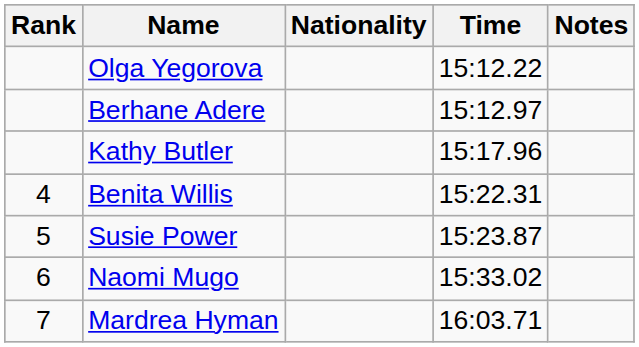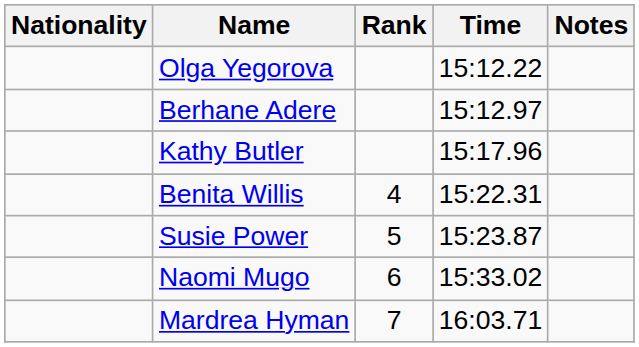 <table class="wikitable sortable" style="text-align:center">
 <tr>
+<th>Nationality</th>
+<th>Name</th>
 <th>Rank</th>
-<th>Name</th>
-<th>Nationality</th>
 <th>Time</th>
 <th>Notes</th>
 </tr>
 <tr>
+<td align=left></td>
+<td align=left><a href='#'>Olga Yegorova</a></td>
 <td></td>
-<td align=left><a href='#'>Olga Yegorova</a></td>
-<td align=left></td>
 <td>15:12.22</td>
 <td></td>
 </tr>
 <tr>
+<td align=left></td>
+<td align=left><a href='#'>Berhane Adere</a></td>
 <td></td>
-<td align=left><a href='#'>Berhane Adere</a></td>
-<td align=left></td>
 <td>15:12.97</td>
 <td></td>
 </tr>
 <tr>
+<td align=left></td>
+<td align=left><a href='#'>Kathy Butler</a></td>
 <td></td>
-<td align=left><a href='#'>Kathy Butler</a></td>
-<td align=left></td>
 <td>15:17.96</td>
 <td></td>
 </tr>
 <tr>
+<td align=left></td>
+<td align=left><a href='#'>Benita Willis</a></td>
 <td>4</td>
-<td align=left><a href='#'>Benita Willis</a></td>
-<td align=left></td>
 <td>15:22.31</td>
 <td></td>
 </tr>
 <tr>
+<td align=left></td>
+<td align=left><a href='#'>Susie Power</a></td>
 <td>5</td>
-<td align=left><a href='#'>Susie Power</a></td>
-<td align=left></td>
 <td>15:23.87</td>
 <td></td>
 </tr>
 <tr>
+<td align=left></td>
+<td align=left><a href='#'>Naomi Mugo</a></td>
 <td>6</td>
-<td align=left><a href='#'>Naomi Mugo</a></td>
-<td align=left></td>
 <td>15:33.02</td>
 <td></td>
 </tr>
 <tr>
+<td align=left></td>
+<td align=left><a href='#'>Mardrea Hyman</a></td>
 <td>7</td>
-<td align=left><a href='#'>Mardrea Hyman</a></td>
-<td align=left></td>
 <td>16:03.71</td>
 <td></td>
 </tr>
 </table>
